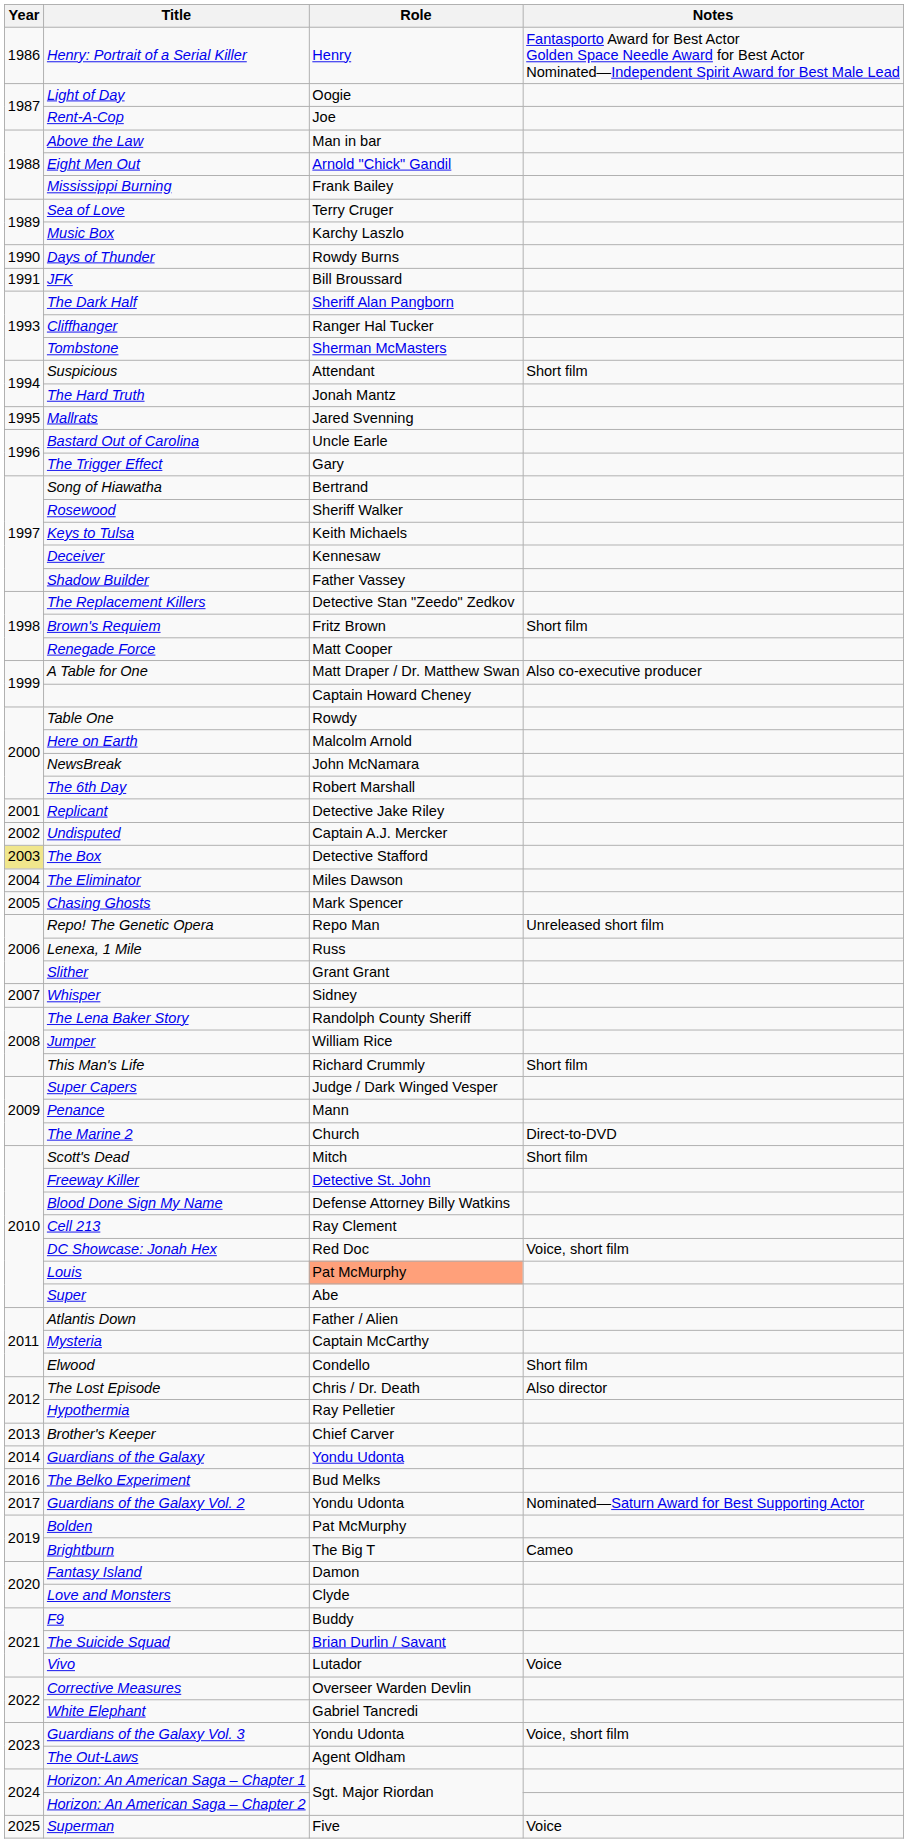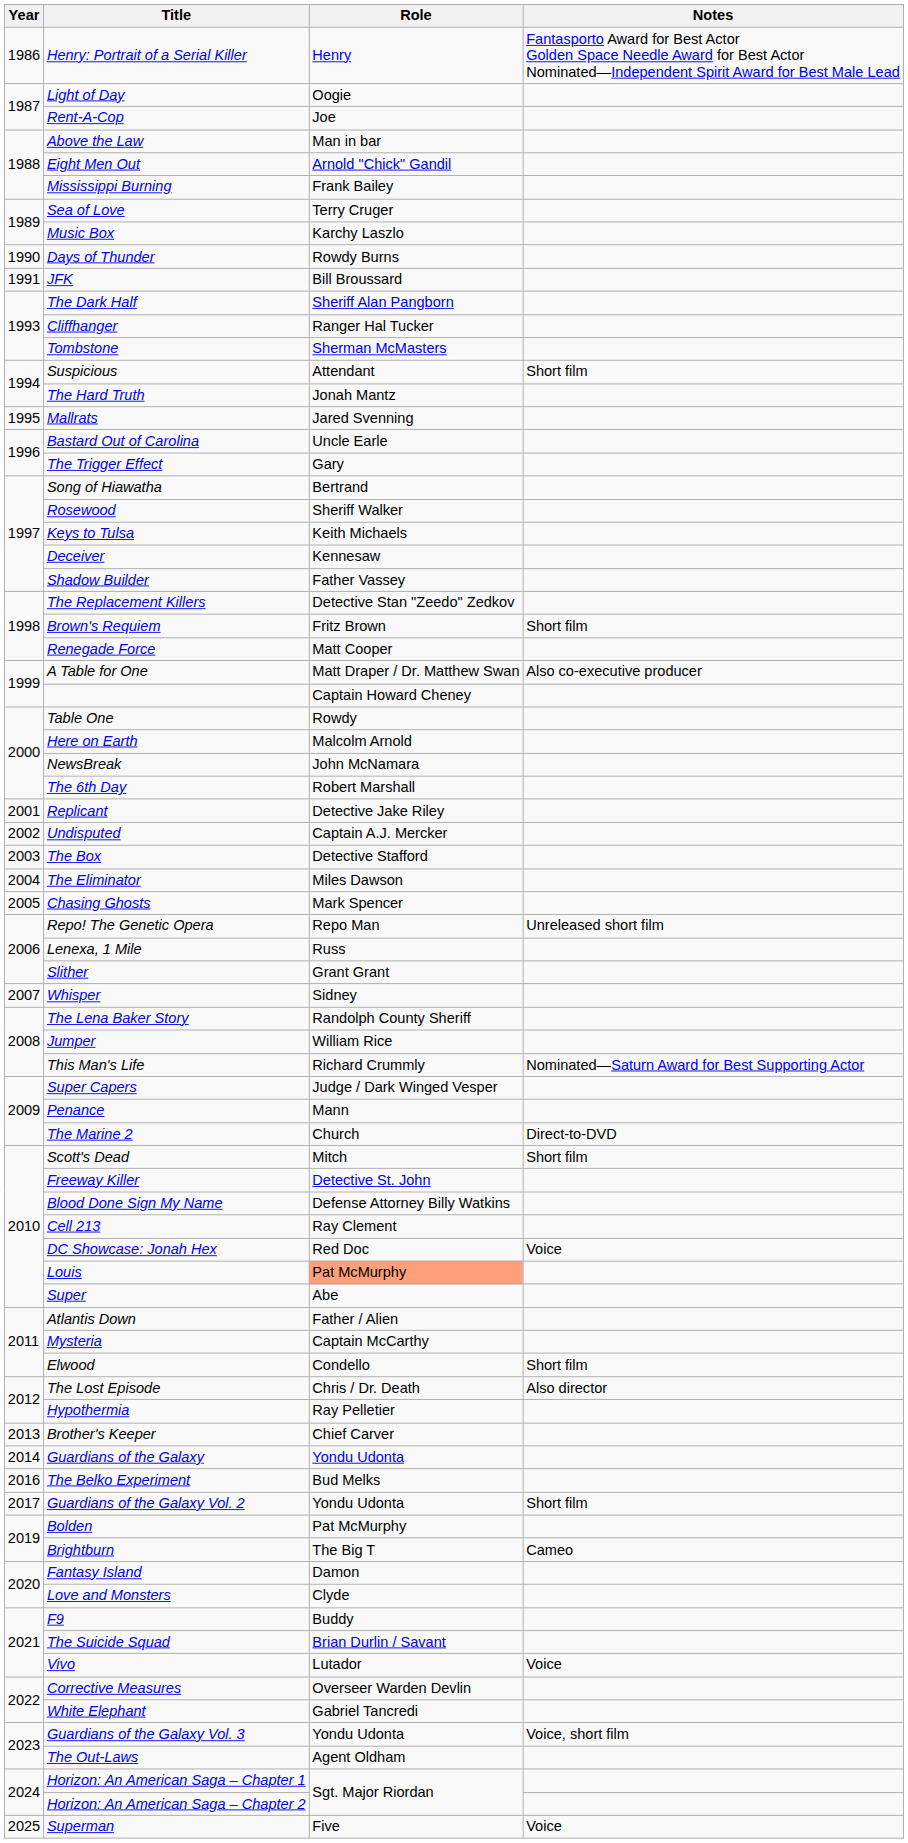 <table class="wikitable sortable">
 <tr>
 <th>Year</th>
 <th>Title</th>
 <th>Role</th>
 <th class="unsortable">Notes</th>
 </tr>
 <tr>
 <td>1986</td>
 <td><em><a href='#'>Henry: Portrait of a Serial Killer</a></em></td>
 <td><a href='#'>Henry</a></td>
 <td><a href='#'>Fantasporto</a> Award for Best Actor<br><a href='#'>Golden Space Needle Award</a> for Best Actor<br>Nominated—<a href='#'>Independent Spirit Award for Best Male Lead</a></td>
 </tr>
 <tr>
 <td rowspan="2">1987</td>
 <td><em><a href='#'>Light of Day</a></em></td>
 <td>Oogie</td>
 <td></td>
 </tr>
 <tr>
 <td><em><a href='#'>Rent-A-Cop</a></em></td>
 <td>Joe</td>
 <td></td>
 </tr>
 <tr>
 <td rowspan="3">1988</td>
 <td><em><a href='#'>Above the Law</a></em></td>
 <td>Man in bar</td>
 <td></td>
 </tr>
 <tr>
 <td><em><a href='#'>Eight Men Out</a></em></td>
 <td><a href='#'>Arnold "Chick" Gandil</a></td>
 <td></td>
 </tr>
 <tr>
 <td><em><a href='#'>Mississippi Burning</a></em></td>
 <td>Frank Bailey</td>
 <td></td>
 </tr>
 <tr>
 <td rowspan="2">1989</td>
 <td><em><a href='#'>Sea of Love</a></em></td>
 <td>Terry Cruger</td>
 <td></td>
 </tr>
 <tr>
 <td><em><a href='#'>Music Box</a></em></td>
 <td>Karchy Laszlo</td>
 <td></td>
 </tr>
 <tr>
 <td>1990</td>
 <td><em><a href='#'>Days of Thunder</a></em></td>
 <td>Rowdy Burns</td>
 <td></td>
 </tr>
 <tr>
 <td>1991</td>
 <td><em><a href='#'>JFK</a></em></td>
 <td>Bill Broussard</td>
 <td></td>
 </tr>
 <tr>
 <td rowspan="3">1993</td>
 <td><em><a href='#'>The Dark Half</a></em></td>
 <td><a href='#'>Sheriff Alan Pangborn</a></td>
 <td></td>
 </tr>
 <tr>
 <td><em><a href='#'>Cliffhanger</a></em></td>
 <td>Ranger Hal Tucker</td>
 <td></td>
 </tr>
 <tr>
 <td><em><a href='#'>Tombstone</a></em></td>
 <td><a href='#'>Sherman McMasters</a></td>
 <td></td>
 </tr>
 <tr>
 <td rowspan="2">1994</td>
 <td><em>Suspicious</em></td>
 <td>Attendant</td>
 <td>Short film</td>
 </tr>
 <tr>
 <td><em><a href='#'>The Hard Truth</a></em></td>
 <td>Jonah Mantz</td>
 <td></td>
 </tr>
 <tr>
 <td>1995</td>
 <td><em><a href='#'>Mallrats</a></em></td>
 <td>Jared Svenning</td>
 <td></td>
 </tr>
 <tr>
 <td rowspan="2">1996</td>
 <td><em><a href='#'>Bastard Out of Carolina</a></em></td>
 <td>Uncle Earle</td>
 <td></td>
 </tr>
 <tr>
 <td><em><a href='#'>The Trigger Effect</a></em></td>
 <td>Gary</td>
 <td></td>
 </tr>
 <tr>
 <td rowspan="5">1997</td>
 <td><em>Song of Hiawatha</em></td>
 <td>Bertrand</td>
 <td></td>
 </tr>
 <tr>
 <td><em><a href='#'>Rosewood</a></em></td>
 <td>Sheriff Walker</td>
 <td></td>
 </tr>
 <tr>
 <td><em><a href='#'>Keys to Tulsa</a></em></td>
 <td>Keith Michaels</td>
 <td></td>
 </tr>
 <tr>
 <td><em><a href='#'>Deceiver</a></em></td>
 <td>Kennesaw</td>
 <td></td>
 </tr>
 <tr>
 <td><em><a href='#'>Shadow Builder</a></em></td>
 <td>Father Vassey</td>
 <td></td>
 </tr>
 <tr>
 <td rowspan="3">1998</td>
 <td><em><a href='#'>The Replacement Killers</a></em></td>
 <td>Detective Stan "Zeedo" Zedkov</td>
 <td></td>
 </tr>
 <tr>
 <td><em><a href='#'>Brown's Requiem</a></em></td>
 <td>Fritz Brown</td>
 <td>Short film</td>
 </tr>
 <tr>
 <td><em><a href='#'>Renegade Force</a></em></td>
 <td>Matt Cooper</td>
 <td></td>
 </tr>
 <tr>
 <td rowspan="2">1999</td>
 <td><em>A Table for One</em></td>
 <td>Matt Draper / Dr. Matthew Swan</td>
 <td>Also co-executive producer</td>
 </tr>
 <tr>
 <td><em></em></td>
 <td>Captain Howard Cheney</td>
 <td></td>
 </tr>
 <tr>
 <td rowspan="4">2000</td>
 <td><em>Table One</em></td>
 <td>Rowdy</td>
 <td></td>
 </tr>
 <tr>
 <td><em><a href='#'>Here on Earth</a></em></td>
 <td>Malcolm Arnold</td>
 <td></td>
 </tr>
 <tr>
 <td><em>NewsBreak</em></td>
 <td>John McNamara</td>
 <td></td>
 </tr>
 <tr>
 <td><em><a href='#'>The 6th Day</a></em></td>
 <td>Robert Marshall</td>
 <td></td>
 </tr>
 <tr>
 <td>2001</td>
 <td><em><a href='#'>Replicant</a></em></td>
 <td>Detective Jake Riley</td>
 <td></td>
 </tr>
 <tr>
 <td>2002</td>
 <td><em><a href='#'>Undisputed</a></em></td>
 <td>Captain A.J. Mercker</td>
 <td></td>
 </tr>
 <tr>
-<td style="background: khaki;">2003</td>
+<td>2003</td>
 <td><em><a href='#'>The Box</a></em></td>
 <td>Detective Stafford</td>
 <td></td>
 </tr>
 <tr>
 <td>2004</td>
 <td><em><a href='#'>The Eliminator</a></em></td>
 <td>Miles Dawson</td>
 <td></td>
 </tr>
 <tr>
 <td>2005</td>
 <td><em><a href='#'>Chasing Ghosts</a></em></td>
 <td>Mark Spencer</td>
 <td></td>
 </tr>
 <tr>
 <td rowspan="3">2006</td>
 <td><em>Repo! The Genetic Opera</em></td>
 <td>Repo Man</td>
 <td>Unreleased short film</td>
 </tr>
 <tr>
 <td><em>Lenexa, 1 Mile</em></td>
 <td>Russ</td>
 <td></td>
 </tr>
 <tr>
 <td><em><a href='#'>Slither</a></em></td>
 <td>Grant Grant</td>
 <td></td>
 </tr>
 <tr>
 <td>2007</td>
 <td><em><a href='#'>Whisper</a></em></td>
 <td>Sidney</td>
 <td></td>
 </tr>
 <tr>
 <td rowspan="3">2008</td>
 <td><em><a href='#'>The Lena Baker Story</a></em></td>
 <td>Randolph County Sheriff</td>
 <td></td>
 </tr>
 <tr>
 <td><em><a href='#'>Jumper</a></em></td>
 <td>William Rice</td>
 <td></td>
 </tr>
 <tr>
 <td><em>This Man's Life</em></td>
 <td>Richard Crummly</td>
-<td>Short film</td>
+<td>Nominated—<a href='#'>Saturn Award for Best Supporting Actor</a></td>
 </tr>
 <tr>
 <td rowspan="3">2009</td>
 <td><em><a href='#'>Super Capers</a></em></td>
 <td>Judge / Dark Winged Vesper</td>
 <td></td>
 </tr>
 <tr>
 <td><em><a href='#'>Penance</a></em></td>
 <td>Mann</td>
 <td></td>
 </tr>
 <tr>
 <td><em><a href='#'>The Marine 2</a></em></td>
 <td>Church</td>
 <td>Direct-to-DVD</td>
 </tr>
 <tr>
 <td rowspan="7">2010</td>
 <td><em>Scott's Dead</em></td>
 <td>Mitch</td>
 <td>Short film</td>
 </tr>
 <tr>
 <td><em><a href='#'>Freeway Killer</a></em></td>
 <td><a href='#'>Detective St. John</a></td>
 <td></td>
 </tr>
 <tr>
 <td><em><a href='#'>Blood Done Sign My Name</a></em></td>
 <td>Defense Attorney Billy Watkins</td>
 <td></td>
 </tr>
 <tr>
 <td><em><a href='#'>Cell 213</a></em></td>
 <td>Ray Clement</td>
 <td></td>
 </tr>
 <tr>
 <td><em><a href='#'>DC Showcase: Jonah Hex</a></em></td>
 <td>Red Doc</td>
-<td>Voice, short film</td>
+<td>Voice</td>
 </tr>
 <tr>
 <td><em><a href='#'>Louis</a></em></td>
 <td style="background: lightsalmon;">Pat McMurphy</td>
 <td></td>
 </tr>
 <tr>
 <td><em><a href='#'>Super</a></em></td>
 <td>Abe</td>
 <td></td>
 </tr>
 <tr>
 <td rowspan="3">2011</td>
 <td><em>Atlantis Down</em></td>
 <td>Father / Alien</td>
 <td></td>
 </tr>
 <tr>
 <td><em><a href='#'>Mysteria</a></em></td>
 <td>Captain McCarthy</td>
 <td></td>
 </tr>
 <tr>
 <td><em>Elwood</em></td>
 <td>Condello</td>
 <td>Short film</td>
 </tr>
 <tr>
 <td rowspan="2">2012</td>
 <td><em>The Lost Episode</em></td>
 <td>Chris / Dr. Death</td>
 <td>Also director</td>
 </tr>
 <tr>
 <td><em><a href='#'>Hypothermia</a></em></td>
 <td>Ray Pelletier</td>
 <td></td>
 </tr>
 <tr>
 <td>2013</td>
 <td><em>Brother's Keeper</em></td>
 <td>Chief Carver</td>
 <td></td>
 </tr>
 <tr>
 <td>2014</td>
 <td><em><a href='#'>Guardians of the Galaxy</a></em></td>
 <td><a href='#'>Yondu Udonta</a></td>
 <td></td>
 </tr>
 <tr>
 <td>2016</td>
 <td><em><a href='#'>The Belko Experiment</a></em></td>
 <td>Bud Melks</td>
 <td></td>
 </tr>
 <tr>
 <td>2017</td>
 <td><em><a href='#'>Guardians of the Galaxy Vol. 2</a></em></td>
 <td>Yondu Udonta</td>
-<td>Nominated—<a href='#'>Saturn Award for Best Supporting Actor</a></td>
+<td>Short film</td>
 </tr>
 <tr>
 <td rowspan="2">2019</td>
 <td><em><a href='#'>Bolden</a></em></td>
 <td>Pat McMurphy</td>
 <td></td>
 </tr>
 <tr>
 <td><em><a href='#'>Brightburn</a></em></td>
 <td>The Big T</td>
 <td>Cameo</td>
 </tr>
 <tr>
 <td rowspan=2>2020</td>
 <td><em><a href='#'>Fantasy Island</a></em></td>
 <td>Damon</td>
 <td></td>
 </tr>
 <tr>
 <td><em><a href='#'>Love and Monsters</a></em></td>
 <td>Clyde</td>
 <td></td>
 </tr>
 <tr>
 <td rowspan=3>2021</td>
 <td><em><a href='#'>F9</a></em></td>
 <td>Buddy</td>
 <td></td>
 </tr>
 <tr>
 <td><em><a href='#'>The Suicide Squad</a></em></td>
 <td><a href='#'>Brian Durlin / Savant</a></td>
 <td></td>
 </tr>
 <tr>
 <td><em><a href='#'>Vivo</a></em></td>
 <td>Lutador</td>
 <td>Voice</td>
 </tr>
 <tr>
 <td rowspan=2>2022</td>
 <td><em><a href='#'>Corrective Measures</a></em></td>
 <td>Overseer Warden Devlin</td>
 <td></td>
 </tr>
 <tr>
 <td><em><a href='#'>White Elephant</a></em></td>
 <td>Gabriel Tancredi</td>
 <td></td>
 </tr>
 <tr>
 <td rowspan=2>2023</td>
 <td><em><a href='#'>Guardians of the Galaxy Vol. 3</a></em></td>
 <td>Yondu Udonta</td>
 <td>Voice, short film</td>
 </tr>
 <tr>
 <td><em><a href='#'>The Out-Laws</a></em></td>
 <td>Agent Oldham</td>
 <td></td>
 </tr>
 <tr>
 <td rowspan=2>2024</td>
 <td><em><a href='#'>Horizon: An American Saga – Chapter 1</a></em></td>
 <td rowspan="2">Sgt. Major Riordan</td>
 <td></td>
 </tr>
 <tr>
 <td><em><a href='#'>Horizon: An American Saga – Chapter 2</a></em></td>
 <td></td>
 </tr>
 <tr>
 <td>2025</td>
 <td><em><a href='#'>Superman</a></em></td>
 <td>Five</td>
 <td>Voice</td>
 </tr>
 </table>
